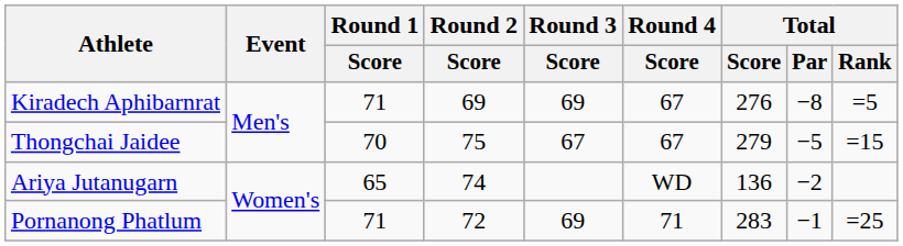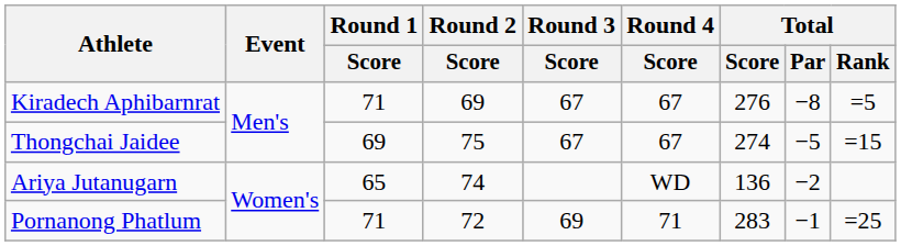 <table class=wikitable style="font-size:90%;">
 <tr>
 <th rowspan=2>Athlete</th>
 <th rowspan=2>Event</th>
 <th>Round 1</th>
 <th>Round 2</th>
 <th>Round 3</th>
 <th>Round 4</th>
 <th colspan=3>Total</th>
 </tr>
 <tr style="font-size:95%">
 <th>Score</th>
 <th>Score</th>
 <th>Score</th>
 <th>Score</th>
 <th>Score</th>
 <th>Par</th>
 <th>Rank</th>
 </tr>
 <tr align=center>
 <td align=left><a href='#'>Kiradech Aphibarnrat</a></td>
 <td align=left rowspan=2><a href='#'>Men's</a></td>
 <td>71</td>
 <td>69</td>
-<td>69</td>
+<td>67</td>
 <td>67</td>
 <td>276</td>
 <td>−8</td>
 <td>=5</td>
 </tr>
 <tr align=center>
 <td align=left><a href='#'>Thongchai Jaidee</a></td>
-<td>70</td>
+<td>69</td>
 <td>75</td>
 <td>67</td>
 <td>67</td>
-<td>279</td>
+<td>274</td>
 <td>−5</td>
 <td>=15</td>
 </tr>
 <tr align=center>
 <td align=left><a href='#'>Ariya Jutanugarn</a></td>
 <td align=left rowspan=2><a href='#'>Women's</a></td>
 <td>65</td>
 <td>74</td>
 <td></td>
 <td>WD</td>
 <td>136</td>
 <td>−2</td>
 <td></td>
 </tr>
 <tr align=center>
 <td align=left><a href='#'>Pornanong Phatlum</a></td>
 <td>71</td>
 <td>72</td>
 <td>69</td>
 <td>71</td>
 <td>283</td>
 <td>−1</td>
 <td>=25</td>
 </tr>
 </table>
